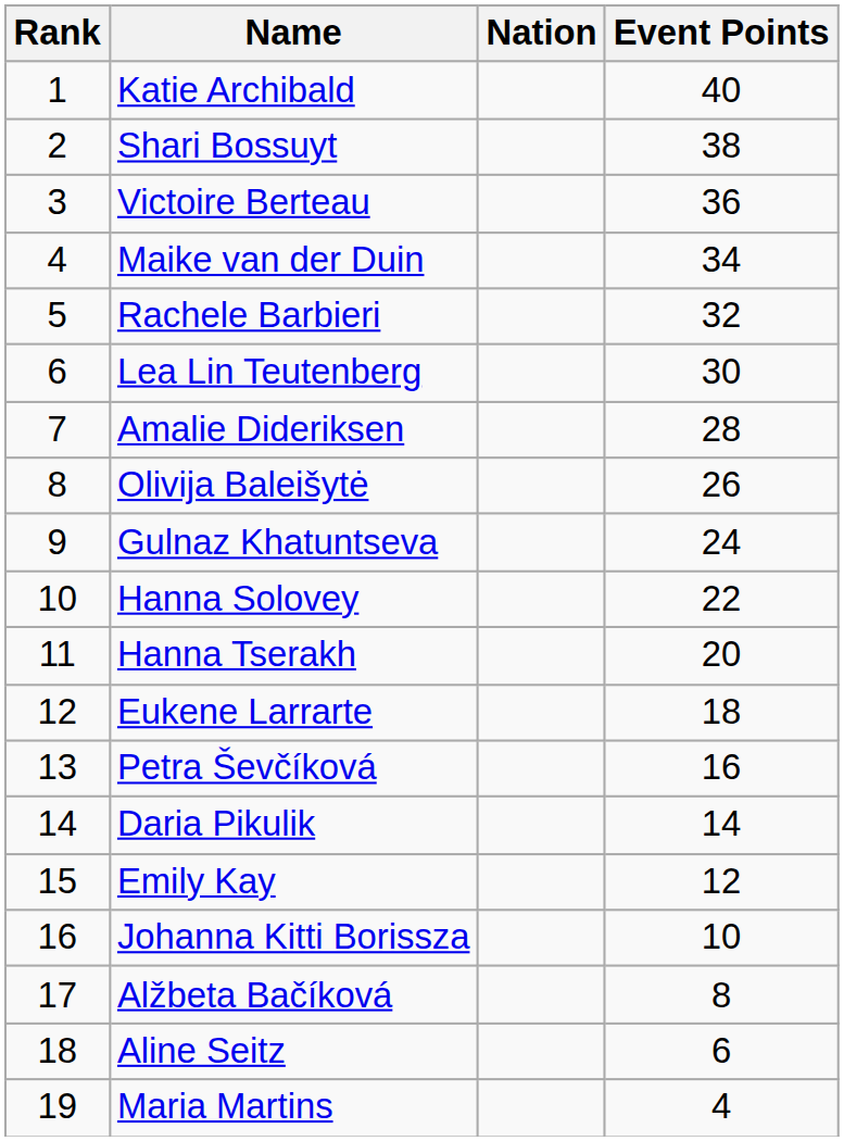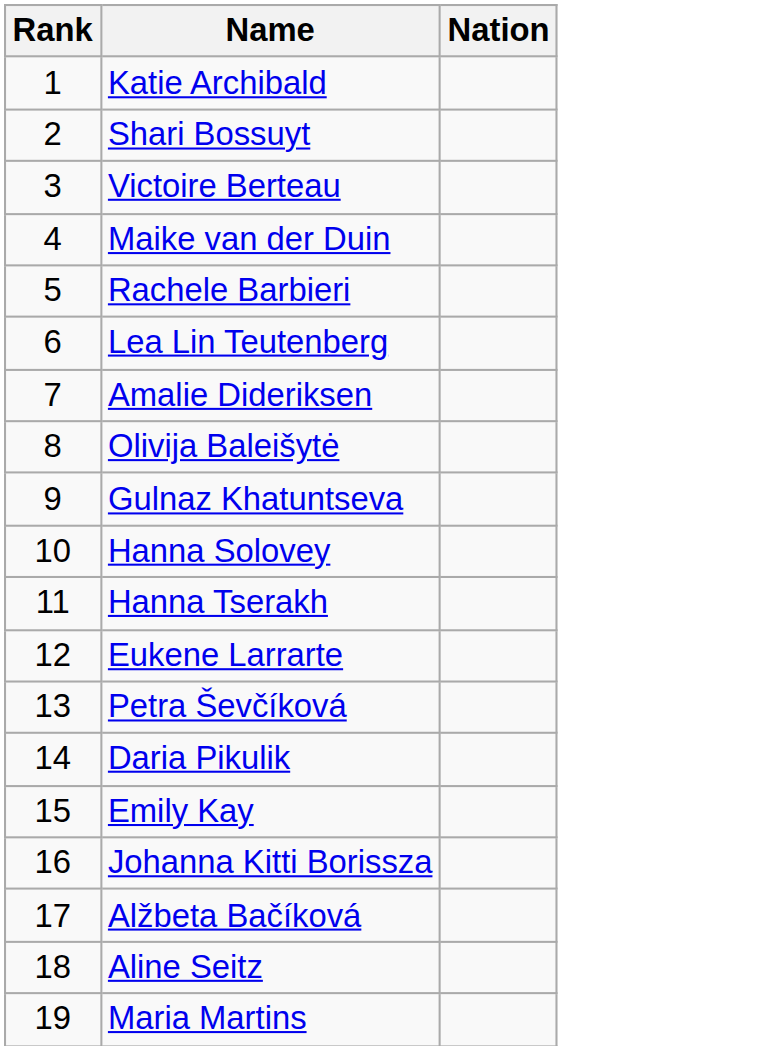 <table class="wikitable sortable" style="text-align:center">
 <tr>
 <th>Rank</th>
 <th>Name</th>
 <th>Nation</th>
-<th>Event Points</th>
 </tr>
 <tr>
 <td>1</td>
 <td align=left><a href='#'>Katie Archibald</a></td>
 <td align=left></td>
-<td>40</td>
 </tr>
 <tr>
 <td>2</td>
 <td align=left><a href='#'>Shari Bossuyt</a></td>
 <td align=left></td>
-<td>38</td>
 </tr>
 <tr>
 <td>3</td>
 <td align=left><a href='#'>Victoire Berteau</a></td>
 <td align=left></td>
-<td>36</td>
 </tr>
 <tr>
 <td>4</td>
 <td align=left><a href='#'>Maike van der Duin</a></td>
 <td align=left></td>
-<td>34</td>
 </tr>
 <tr>
 <td>5</td>
 <td align=left><a href='#'>Rachele Barbieri</a></td>
 <td align=left></td>
-<td>32</td>
 </tr>
 <tr>
 <td>6</td>
 <td align=left><a href='#'>Lea Lin Teutenberg</a></td>
 <td align=left></td>
-<td>30</td>
 </tr>
 <tr>
 <td>7</td>
 <td align=left><a href='#'>Amalie Dideriksen</a></td>
 <td align=left></td>
-<td>28</td>
 </tr>
 <tr>
 <td>8</td>
 <td align=left><a href='#'>Olivija Baleišytė</a></td>
 <td align=left></td>
-<td>26</td>
 </tr>
 <tr>
 <td>9</td>
 <td align=left><a href='#'>Gulnaz Khatuntseva</a></td>
 <td align=left></td>
-<td>24</td>
 </tr>
 <tr>
 <td>10</td>
 <td align=left><a href='#'>Hanna Solovey</a></td>
 <td align=left></td>
-<td>22</td>
 </tr>
 <tr>
 <td>11</td>
 <td align=left><a href='#'>Hanna Tserakh</a></td>
 <td align=left></td>
-<td>20</td>
 </tr>
 <tr>
 <td>12</td>
 <td align=left><a href='#'>Eukene Larrarte</a></td>
 <td align=left></td>
-<td>18</td>
 </tr>
 <tr>
 <td>13</td>
 <td align=left><a href='#'>Petra Ševčíková</a></td>
 <td align=left></td>
-<td>16</td>
 </tr>
 <tr>
 <td>14</td>
 <td align=left><a href='#'>Daria Pikulik</a></td>
 <td align=left></td>
-<td>14</td>
 </tr>
 <tr>
 <td>15</td>
 <td align=left><a href='#'>Emily Kay</a></td>
 <td align=left></td>
-<td>12</td>
 </tr>
 <tr>
 <td>16</td>
 <td align=left><a href='#'>Johanna Kitti Borissza</a></td>
 <td align=left></td>
-<td>10</td>
 </tr>
 <tr>
 <td>17</td>
 <td align=left><a href='#'>Alžbeta Bačíková</a></td>
 <td align=left></td>
-<td>8</td>
 </tr>
 <tr>
 <td>18</td>
 <td align=left><a href='#'>Aline Seitz</a></td>
 <td align=left></td>
-<td>6</td>
 </tr>
 <tr>
 <td>19</td>
 <td align=left><a href='#'>Maria Martins</a></td>
 <td align=left></td>
-<td>4</td>
 </tr>
 </table>
